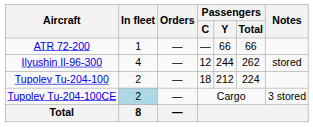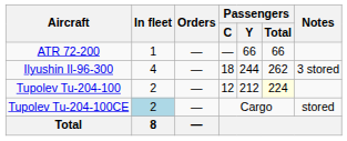 <table class="wikitable" style="border-collapse:collapse; text-align:center; margin:auto;">
 <tr>
 <th rowspan="2">Aircraft</th>
 <th rowspan="2">In fleet</th>
 <th rowspan="2">Orders</th>
 <th colspan="3">Passengers</th>
 <th rowspan="2">Notes</th>
 </tr>
 <tr>
 <th><abbr>C</abbr></th>
 <th><abbr>Y</abbr></th>
 <th>Total</th>
 </tr>
 <tr>
 <td><a href='#'>ATR 72-200</a></td>
 <td>1</td>
 <td>—</td>
 <td>—</td>
 <td>66</td>
 <td>66</td>
 <td></td>
 </tr>
 <tr>
 <td><a href='#'>Ilyushin Il-96-300</a></td>
 <td>4</td>
 <td>—</td>
-<td>12</td>
+<td>18</td>
 <td>244</td>
 <td>262</td>
-<td>stored</td>
+<td>3 stored</td>
 </tr>
 <tr>
 <td><a href='#'>Tupolev Tu-204-100</a></td>
 <td>2</td>
 <td>—</td>
-<td>18</td>
+<td>12</td>
 <td>212</td>
-<td>224</td>
+<td style="background: lightyellow;">224</td>
 <td></td>
 </tr>
 <tr>
 <td><a href='#'>Tupolev Tu-204-100CE</a></td>
 <td style="background: lightblue;">2</td>
 <td>—</td>
 <td colspan="3"><abbr>Cargo</abbr></td>
-<td>3 stored</td>
+<td>stored</td>
 </tr>
 <tr>
 <th>Total</th>
 <th>8</th>
 <th>—</th>
 <th colspan="4"></th>
 </tr>
 </table>
